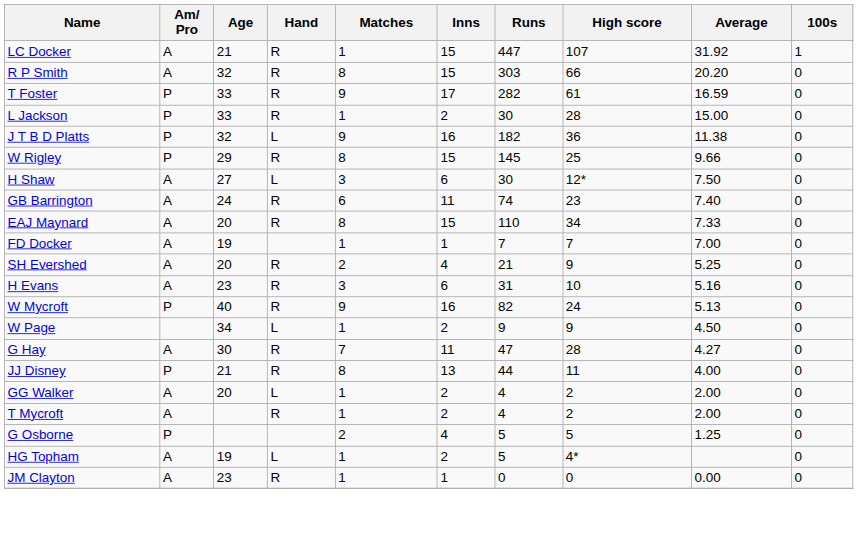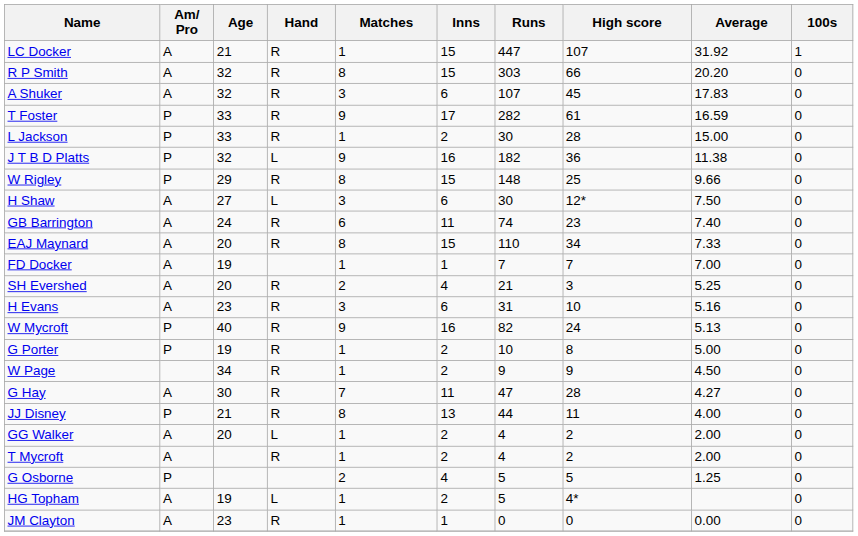 <table class="wikitable sortable" width="80%">
 <tr bgcolor="#efefef">
 <th>Name</th>
 <th>Am/<br>Pro</th>
 <th>Age</th>
 <th>Hand</th>
 <th>Matches</th>
 <th>Inns</th>
 <th>Runs</th>
 <th>High score</th>
 <th>Average</th>
 <th>100s</th>
 </tr>
 <tr>
 <td><a href='#'>LC Docker</a></td>
 <td>A</td>
 <td>21</td>
 <td>R</td>
 <td>1</td>
 <td>15</td>
 <td>447</td>
 <td>107</td>
 <td>31.92</td>
 <td>1</td>
 </tr>
 <tr>
 <td><a href='#'>R P Smith</a></td>
 <td>A</td>
 <td>32</td>
 <td>R</td>
 <td>8</td>
 <td>15</td>
 <td>303</td>
 <td>66</td>
 <td>20.20</td>
+<td>0</td>
+</tr>
+<tr>
+<td><a href='#'>A Shuker</a></td>
+<td>A</td>
+<td>32</td>
+<td>R</td>
+<td>3</td>
+<td>6</td>
+<td>107</td>
+<td>45</td>
+<td>17.83</td>
 <td>0</td>
 </tr>
 <tr>
 <td><a href='#'>T Foster</a></td>
 <td>P</td>
 <td>33</td>
 <td>R</td>
 <td>9</td>
 <td>17</td>
 <td>282</td>
 <td>61</td>
 <td>16.59</td>
 <td>0</td>
 </tr>
 <tr>
 <td><a href='#'>L Jackson</a></td>
 <td>P</td>
 <td>33</td>
 <td>R</td>
 <td>1</td>
 <td>2</td>
 <td>30</td>
 <td>28</td>
 <td>15.00</td>
 <td>0</td>
 </tr>
 <tr>
 <td><a href='#'>J T B D Platts</a></td>
 <td>P</td>
 <td>32</td>
 <td>L</td>
 <td>9</td>
 <td>16</td>
 <td>182</td>
 <td>36</td>
 <td>11.38</td>
 <td>0</td>
 </tr>
 <tr>
 <td><a href='#'>W Rigley</a></td>
 <td>P</td>
 <td>29</td>
 <td>R</td>
 <td>8</td>
 <td>15</td>
-<td>145</td>
+<td>148</td>
 <td>25</td>
 <td>9.66</td>
 <td>0</td>
 </tr>
 <tr>
 <td><a href='#'>H Shaw</a></td>
 <td>A</td>
 <td>27</td>
 <td>L</td>
 <td>3</td>
 <td>6</td>
 <td>30</td>
 <td>12*</td>
 <td>7.50</td>
 <td>0</td>
 </tr>
 <tr>
 <td><a href='#'>GB Barrington</a></td>
 <td>A</td>
 <td>24</td>
 <td>R</td>
 <td>6</td>
 <td>11</td>
 <td>74</td>
 <td>23</td>
 <td>7.40</td>
 <td>0</td>
 </tr>
 <tr>
 <td><a href='#'>EAJ Maynard</a></td>
 <td>A</td>
 <td>20</td>
 <td>R</td>
 <td>8</td>
 <td>15</td>
 <td>110</td>
 <td>34</td>
 <td>7.33</td>
 <td>0</td>
 </tr>
 <tr>
 <td><a href='#'>FD Docker</a></td>
 <td>A</td>
 <td>19</td>
 <td></td>
 <td>1</td>
 <td>1</td>
 <td>7</td>
 <td>7</td>
 <td>7.00</td>
 <td>0</td>
 </tr>
 <tr>
 <td><a href='#'>SH Evershed</a></td>
 <td>A</td>
 <td>20</td>
 <td>R</td>
 <td>2</td>
 <td>4</td>
 <td>21</td>
-<td>9</td>
+<td>3</td>
 <td>5.25</td>
 <td>0</td>
 </tr>
 <tr>
 <td><a href='#'>H Evans</a></td>
 <td>A</td>
 <td>23</td>
 <td>R</td>
 <td>3</td>
 <td>6</td>
 <td>31</td>
 <td>10</td>
 <td>5.16</td>
 <td>0</td>
 </tr>
 <tr>
 <td><a href='#'>W Mycroft</a></td>
 <td>P</td>
 <td>40</td>
 <td>R</td>
 <td>9</td>
 <td>16</td>
 <td>82</td>
 <td>24</td>
 <td>5.13</td>
 <td>0</td>
 </tr>
 <tr>
+<td><a href='#'>G Porter</a></td>
+<td>P</td>
+<td>19</td>
+<td>R</td>
+<td>1</td>
+<td>2</td>
+<td>10</td>
+<td>8</td>
+<td>5.00</td>
+<td>0</td>
+</tr>
+<tr>
 <td><a href='#'>W Page</a></td>
 <td></td>
 <td>34</td>
-<td>L</td>
+<td>R</td>
 <td>1</td>
 <td>2</td>
 <td>9</td>
 <td>9</td>
 <td>4.50</td>
 <td>0</td>
 </tr>
 <tr>
 <td><a href='#'>G Hay</a></td>
 <td>A</td>
 <td>30</td>
 <td>R</td>
 <td>7</td>
 <td>11</td>
 <td>47</td>
 <td>28</td>
 <td>4.27</td>
 <td>0</td>
 </tr>
 <tr>
 <td><a href='#'>JJ Disney</a></td>
 <td>P</td>
 <td>21</td>
 <td>R</td>
 <td>8</td>
 <td>13</td>
 <td>44</td>
 <td>11</td>
 <td>4.00</td>
 <td>0</td>
 </tr>
 <tr>
 <td><a href='#'>GG Walker</a></td>
 <td>A</td>
 <td>20</td>
 <td>L</td>
 <td>1</td>
 <td>2</td>
 <td>4</td>
 <td>2</td>
 <td>2.00</td>
 <td>0</td>
 </tr>
 <tr>
 <td><a href='#'>T Mycroft</a></td>
 <td>A</td>
 <td></td>
 <td>R</td>
 <td>1</td>
 <td>2</td>
 <td>4</td>
 <td>2</td>
 <td>2.00</td>
 <td>0</td>
 </tr>
 <tr>
 <td><a href='#'>G Osborne</a></td>
 <td>P</td>
 <td></td>
 <td></td>
 <td>2</td>
 <td>4</td>
 <td>5</td>
 <td>5</td>
 <td>1.25</td>
 <td>0</td>
 </tr>
 <tr>
 <td><a href='#'>HG Topham</a></td>
 <td>A</td>
 <td>19</td>
 <td>L</td>
 <td>1</td>
 <td>2</td>
 <td>5</td>
 <td>4*</td>
 <td></td>
 <td>0</td>
 </tr>
 <tr>
 <td><a href='#'>JM Clayton</a></td>
 <td>A</td>
 <td>23</td>
 <td>R</td>
 <td>1</td>
 <td>1</td>
 <td>0</td>
 <td>0</td>
 <td>0.00</td>
 <td>0</td>
 </tr>
 <tr>
 </tr>
 </table>
